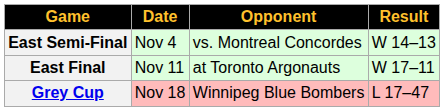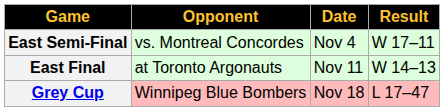 <table class="wikitable sortable">
 <tr>
 <th style="background:black;color:#FFC12D;">Game</th>
+<th style="background:black;color:#FFC12D;">Opponent</th>
 <th style="background:black;color:#FFC12D;">Date</th>
-<th style="background:black;color:#FFC12D;">Opponent</th>
 <th style="background:black;color:#FFC12D;">Result</th>
 </tr>
 <tr style="background:#ddffdd">
 <th>East Semi-Final</th>
+<td>vs. Montreal Concordes</td>
 <td>Nov 4</td>
-<td>vs. Montreal Concordes</td>
-<td>W 14–13</td>
+<td>W 17–11</td>
 </tr>
 <tr style="background:#ddffdd">
 <th>East Final</th>
+<td>at Toronto Argonauts</td>
 <td>Nov 11</td>
-<td>at Toronto Argonauts</td>
-<td>W 17–11</td>
+<td>W 14–13</td>
 </tr>
 <tr style="background:#ffbbbb">
 <th><a href='#'>Grey Cup</a></th>
+<td>Winnipeg Blue Bombers</td>
 <td>Nov 18</td>
-<td>Winnipeg Blue Bombers</td>
 <td>L 17–47</td>
 </tr>
 </table>
